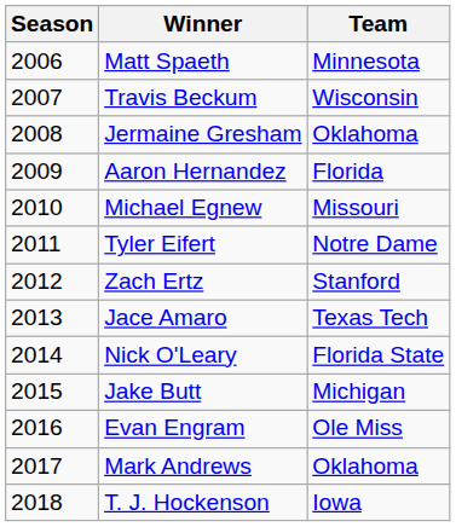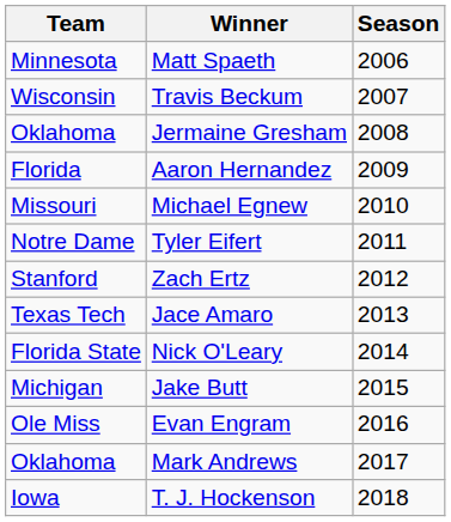 <table class="wikitable sortable">
 <tr>
+<th>Team</th>
+<th>Winner</th>
 <th>Season</th>
-<th>Winner</th>
-<th>Team</th>
 </tr>
 <tr>
+<td><a href='#'>Minnesota</a></td>
+<td><a href='#'>Matt Spaeth</a></td>
 <td>2006</td>
-<td><a href='#'>Matt Spaeth</a></td>
-<td><a href='#'>Minnesota</a></td>
 </tr>
 <tr>
+<td><a href='#'>Wisconsin</a></td>
+<td><a href='#'>Travis Beckum</a></td>
 <td>2007</td>
-<td><a href='#'>Travis Beckum</a></td>
-<td><a href='#'>Wisconsin</a></td>
 </tr>
 <tr>
+<td><a href='#'>Oklahoma</a></td>
+<td><a href='#'>Jermaine Gresham</a></td>
 <td>2008</td>
-<td><a href='#'>Jermaine Gresham</a></td>
-<td><a href='#'>Oklahoma</a></td>
 </tr>
 <tr>
+<td><a href='#'>Florida</a></td>
+<td><a href='#'>Aaron Hernandez</a></td>
 <td>2009</td>
-<td><a href='#'>Aaron Hernandez</a></td>
-<td><a href='#'>Florida</a></td>
 </tr>
 <tr>
+<td><a href='#'>Missouri</a></td>
+<td><a href='#'>Michael Egnew</a></td>
 <td>2010</td>
-<td><a href='#'>Michael Egnew</a></td>
-<td><a href='#'>Missouri</a></td>
 </tr>
 <tr>
+<td><a href='#'>Notre Dame</a></td>
+<td><a href='#'>Tyler Eifert</a></td>
 <td>2011</td>
-<td><a href='#'>Tyler Eifert</a></td>
-<td><a href='#'>Notre Dame</a></td>
 </tr>
 <tr>
+<td><a href='#'>Stanford</a></td>
+<td><a href='#'>Zach Ertz</a></td>
 <td>2012</td>
-<td><a href='#'>Zach Ertz</a></td>
-<td><a href='#'>Stanford</a></td>
 </tr>
 <tr>
+<td><a href='#'>Texas Tech</a></td>
+<td><a href='#'>Jace Amaro</a></td>
 <td>2013</td>
-<td><a href='#'>Jace Amaro</a></td>
-<td><a href='#'>Texas Tech</a></td>
 </tr>
 <tr>
+<td><a href='#'>Florida State</a></td>
+<td><a href='#'>Nick O'Leary</a></td>
 <td>2014</td>
-<td><a href='#'>Nick O'Leary</a></td>
-<td><a href='#'>Florida State</a></td>
 </tr>
 <tr>
+<td><a href='#'>Michigan</a></td>
+<td><a href='#'>Jake Butt</a></td>
 <td>2015</td>
-<td><a href='#'>Jake Butt</a></td>
-<td><a href='#'>Michigan</a></td>
 </tr>
 <tr>
+<td><a href='#'>Ole Miss</a></td>
+<td><a href='#'>Evan Engram</a></td>
 <td>2016</td>
-<td><a href='#'>Evan Engram</a></td>
-<td><a href='#'>Ole Miss</a></td>
 </tr>
 <tr>
+<td><a href='#'>Oklahoma</a></td>
+<td><a href='#'>Mark Andrews</a></td>
 <td>2017</td>
-<td><a href='#'>Mark Andrews</a></td>
-<td><a href='#'>Oklahoma</a></td>
 </tr>
 <tr>
+<td><a href='#'>Iowa</a></td>
+<td><a href='#'>T. J. Hockenson</a></td>
 <td>2018</td>
-<td><a href='#'>T. J. Hockenson</a></td>
-<td><a href='#'>Iowa</a></td>
 </tr>
 </table>
